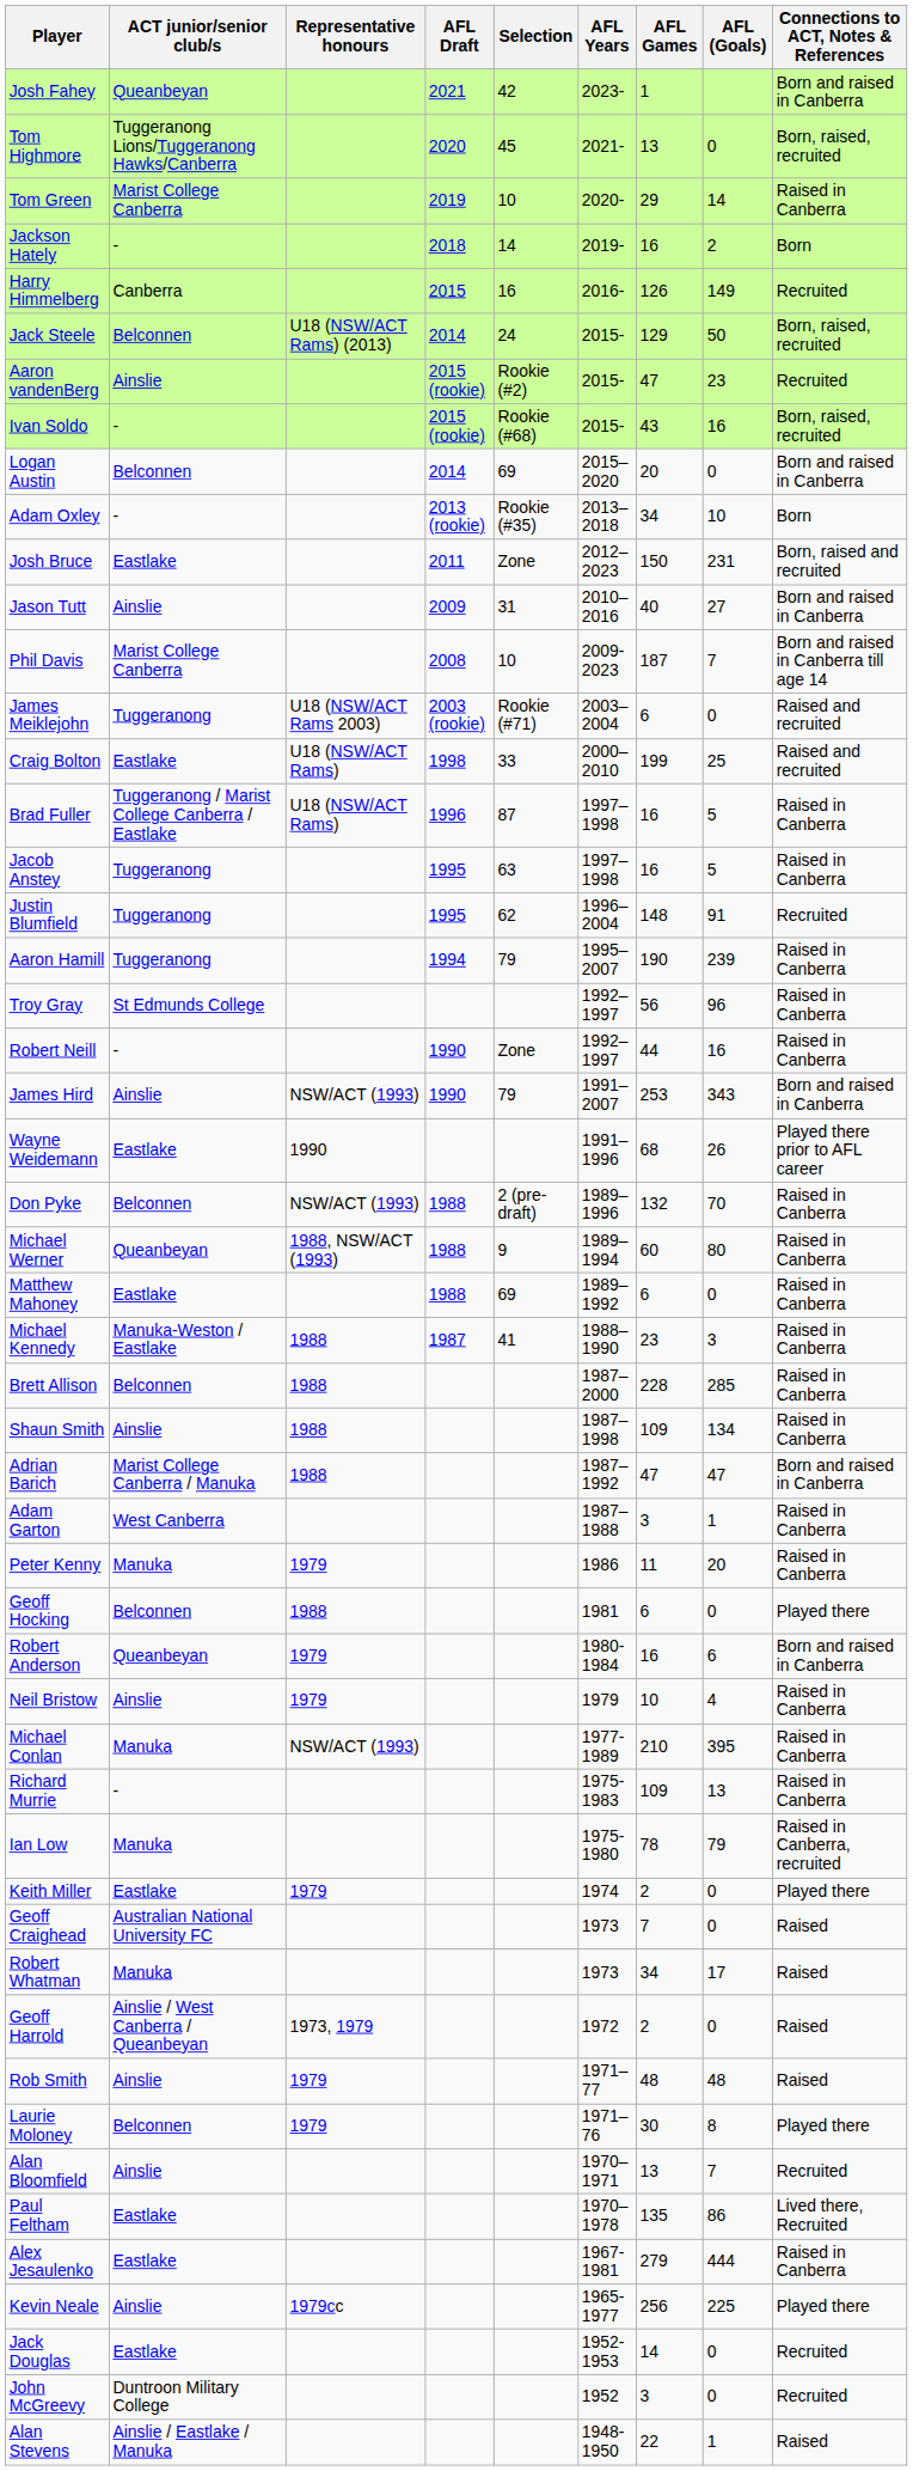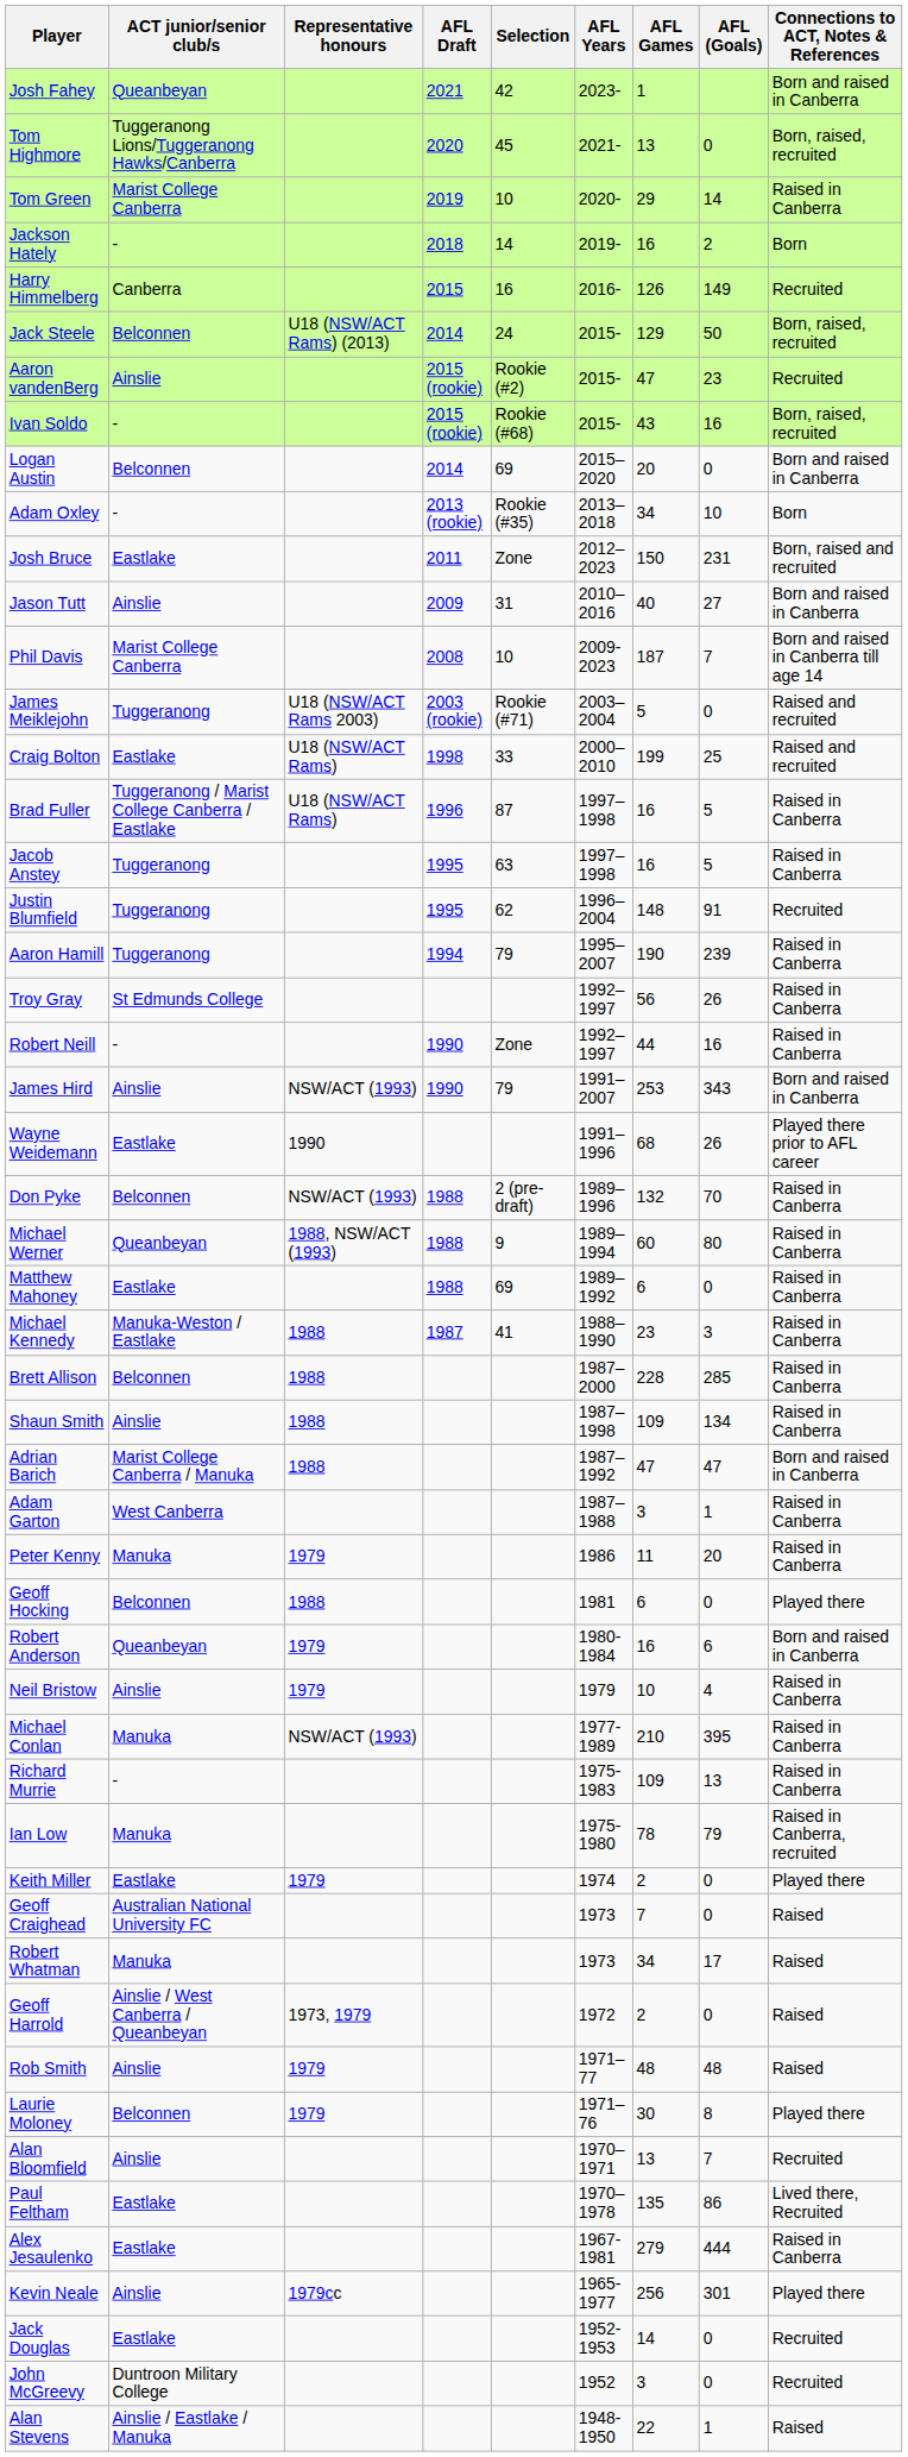 <table class="wikitable sortable">
 <tr>
 <th>Player</th>
 <th>ACT junior/senior club/s</th>
 <th>Representative honours</th>
 <th>AFL Draft</th>
 <th>Selection</th>
 <th>AFL Years</th>
 <th>AFL Games</th>
 <th>AFL (Goals)</th>
 <th>Connections to ACT, Notes & References</th>
 </tr>
 <tr bgcolor=#CCFF99>
 <td><a href='#'>Josh Fahey</a></td>
 <td><a href='#'>Queanbeyan</a></td>
 <td></td>
 <td><a href='#'>2021</a></td>
 <td>42</td>
 <td>2023-</td>
 <td>1</td>
 <td></td>
 <td>Born and raised in Canberra</td>
 </tr>
 <tr bgcolor=#CCFF99>
 <td><a href='#'>Tom Highmore</a></td>
 <td>Tuggeranong Lions/<a href='#'>Tuggeranong Hawks</a>/<a href='#'>Canberra</a></td>
 <td></td>
 <td><a href='#'>2020</a></td>
 <td>45</td>
 <td>2021-</td>
 <td>13</td>
 <td>0</td>
 <td>Born, raised, recruited</td>
 </tr>
 <tr bgcolor=#CCFF99>
 <td><a href='#'>Tom Green</a></td>
 <td><a href='#'>Marist College Canberra</a></td>
 <td></td>
 <td><a href='#'>2019</a></td>
 <td>10</td>
 <td>2020-</td>
 <td>29</td>
 <td>14</td>
 <td>Raised in Canberra</td>
 </tr>
 <tr bgcolor=#CCFF99>
 <td><a href='#'>Jackson Hately</a></td>
 <td>-</td>
 <td></td>
 <td><a href='#'>2018</a></td>
 <td>14</td>
 <td>2019-</td>
 <td>16</td>
 <td>2</td>
 <td>Born</td>
 </tr>
 <tr bgcolor=#CCFF99>
 <td><a href='#'>Harry Himmelberg</a></td>
 <td>Canberra</td>
 <td></td>
 <td><a href='#'>2015</a></td>
 <td>16</td>
 <td>2016-</td>
 <td>126</td>
 <td>149</td>
 <td>Recruited</td>
 </tr>
 <tr bgcolor=#CCFF99>
 <td><a href='#'>Jack Steele</a></td>
 <td><a href='#'>Belconnen</a></td>
 <td>U18 (<a href='#'>NSW/ACT Rams</a>) (2013)</td>
 <td><a href='#'>2014</a></td>
 <td>24</td>
 <td>2015-</td>
 <td>129</td>
 <td>50</td>
 <td>Born, raised, recruited</td>
 </tr>
 <tr bgcolor=#CCFF99>
 <td><a href='#'>Aaron vandenBerg</a></td>
 <td><a href='#'>Ainslie</a></td>
 <td></td>
 <td><a href='#'>2015 (rookie)</a></td>
 <td>Rookie (#2)</td>
 <td>2015-</td>
 <td>47</td>
 <td>23</td>
 <td>Recruited</td>
 </tr>
 <tr bgcolor=#CCFF99>
 <td><a href='#'>Ivan Soldo</a></td>
 <td>-</td>
 <td></td>
 <td><a href='#'>2015 (rookie)</a></td>
 <td>Rookie (#68)</td>
 <td>2015-</td>
 <td>43</td>
 <td>16</td>
 <td>Born, raised, recruited</td>
 </tr>
 <tr>
 <td><a href='#'>Logan Austin</a></td>
 <td><a href='#'>Belconnen</a></td>
 <td></td>
 <td><a href='#'>2014</a></td>
 <td>69</td>
 <td>2015–2020</td>
 <td>20</td>
 <td>0</td>
 <td>Born and raised in Canberra</td>
 </tr>
 <tr>
 <td><a href='#'>Adam Oxley</a></td>
 <td>-</td>
 <td></td>
 <td><a href='#'>2013 (rookie)</a></td>
 <td>Rookie (#35)</td>
 <td>2013–2018</td>
 <td>34</td>
 <td>10</td>
 <td>Born</td>
 </tr>
 <tr>
 <td><a href='#'>Josh Bruce</a></td>
 <td><a href='#'>Eastlake</a></td>
 <td></td>
 <td><a href='#'>2011</a></td>
 <td>Zone</td>
 <td>2012–2023</td>
 <td>150</td>
 <td>231</td>
 <td>Born, raised and recruited</td>
 </tr>
 <tr>
 <td><a href='#'>Jason Tutt</a></td>
 <td><a href='#'>Ainslie</a></td>
 <td></td>
 <td><a href='#'>2009</a></td>
 <td>31</td>
 <td>2010–2016</td>
 <td>40</td>
 <td>27</td>
 <td>Born and raised in Canberra</td>
 </tr>
 <tr>
 <td><a href='#'>Phil Davis</a></td>
 <td><a href='#'>Marist College Canberra</a></td>
 <td></td>
 <td><a href='#'>2008</a></td>
 <td>10</td>
 <td>2009-2023</td>
 <td>187</td>
 <td>7</td>
 <td>Born and raised in Canberra till age 14</td>
 </tr>
 <tr>
 <td><a href='#'>James Meiklejohn</a></td>
 <td><a href='#'>Tuggeranong</a></td>
 <td>U18 (<a href='#'>NSW/ACT Rams</a> 2003)</td>
 <td><a href='#'>2003 (rookie)</a></td>
 <td>Rookie (#71)</td>
 <td>2003–2004</td>
-<td>6</td>
+<td>5</td>
 <td>0</td>
 <td>Raised and recruited</td>
 </tr>
 <tr>
 <td><a href='#'>Craig Bolton</a></td>
 <td><a href='#'>Eastlake</a></td>
 <td>U18 (<a href='#'>NSW/ACT Rams</a>)</td>
 <td><a href='#'>1998</a></td>
 <td>33</td>
 <td>2000–2010</td>
 <td>199</td>
 <td>25</td>
 <td>Raised and recruited</td>
 </tr>
 <tr>
 <td><a href='#'>Brad Fuller</a></td>
 <td><a href='#'>Tuggeranong</a> / <a href='#'>Marist College Canberra</a> / <a href='#'>Eastlake</a></td>
 <td>U18 (<a href='#'>NSW/ACT Rams</a>)</td>
 <td><a href='#'>1996</a></td>
 <td>87</td>
 <td>1997–1998</td>
 <td>16</td>
 <td>5</td>
 <td>Raised in Canberra</td>
 </tr>
 <tr>
 <td><a href='#'>Jacob Anstey</a></td>
 <td><a href='#'>Tuggeranong</a></td>
 <td></td>
 <td><a href='#'>1995</a></td>
 <td>63</td>
 <td>1997–1998</td>
 <td>16</td>
 <td>5</td>
 <td>Raised in Canberra</td>
 </tr>
 <tr>
 <td><a href='#'>Justin Blumfield</a></td>
 <td><a href='#'>Tuggeranong</a></td>
 <td></td>
 <td><a href='#'>1995</a></td>
 <td>62</td>
 <td>1996–2004</td>
 <td>148</td>
 <td>91</td>
 <td>Recruited</td>
 </tr>
 <tr>
 <td><a href='#'>Aaron Hamill</a></td>
 <td><a href='#'>Tuggeranong</a></td>
 <td></td>
 <td><a href='#'>1994</a></td>
 <td>79</td>
 <td>1995–2007</td>
 <td>190</td>
 <td>239</td>
 <td>Raised in Canberra</td>
 </tr>
 <tr>
 <td><a href='#'>Troy Gray</a></td>
 <td><a href='#'>St Edmunds College</a></td>
 <td></td>
 <td></td>
 <td></td>
 <td>1992–1997</td>
 <td>56</td>
-<td>96</td>
+<td>26</td>
 <td>Raised in Canberra</td>
 </tr>
 <tr>
 <td><a href='#'>Robert Neill</a></td>
 <td>-</td>
 <td></td>
 <td><a href='#'>1990</a></td>
 <td>Zone</td>
 <td>1992–1997</td>
 <td>44</td>
 <td>16</td>
 <td>Raised in Canberra</td>
 </tr>
 <tr>
 <td><a href='#'>James Hird</a></td>
 <td><a href='#'>Ainslie</a></td>
 <td>NSW/ACT (<a href='#'>1993</a>)</td>
 <td><a href='#'>1990</a></td>
 <td>79</td>
 <td>1991–2007</td>
 <td>253</td>
 <td>343</td>
 <td>Born and raised in Canberra</td>
 </tr>
 <tr>
 <td><a href='#'>Wayne Weidemann</a></td>
 <td><a href='#'>Eastlake</a></td>
 <td>1990</td>
 <td></td>
 <td></td>
 <td>1991–1996</td>
 <td>68</td>
 <td>26</td>
 <td>Played there prior to AFL career</td>
 </tr>
 <tr>
 <td><a href='#'>Don Pyke</a></td>
 <td><a href='#'>Belconnen</a></td>
 <td>NSW/ACT (<a href='#'>1993</a>)</td>
 <td><a href='#'>1988</a></td>
 <td>2 (pre-draft)</td>
 <td>1989–1996</td>
 <td>132</td>
 <td>70</td>
 <td>Raised in Canberra</td>
 </tr>
 <tr>
 <td><a href='#'>Michael Werner</a></td>
 <td><a href='#'>Queanbeyan</a></td>
 <td><a href='#'>1988</a>, NSW/ACT (<a href='#'>1993</a>)</td>
 <td><a href='#'>1988</a></td>
 <td>9</td>
 <td>1989–1994</td>
 <td>60</td>
 <td>80</td>
 <td>Raised in Canberra</td>
 </tr>
 <tr>
 <td><a href='#'>Matthew Mahoney</a></td>
 <td><a href='#'>Eastlake</a></td>
 <td></td>
 <td><a href='#'>1988</a></td>
 <td>69</td>
 <td>1989–1992</td>
 <td>6</td>
 <td>0</td>
 <td>Raised in Canberra</td>
 </tr>
 <tr>
 <td><a href='#'>Michael Kennedy</a></td>
 <td><a href='#'>Manuka-Weston</a> / <a href='#'>Eastlake</a></td>
 <td><a href='#'>1988</a></td>
 <td><a href='#'>1987</a></td>
 <td>41</td>
 <td>1988–1990</td>
 <td>23</td>
 <td>3</td>
 <td>Raised in Canberra</td>
 </tr>
 <tr>
 <td><a href='#'>Brett Allison</a></td>
 <td><a href='#'>Belconnen</a></td>
 <td><a href='#'>1988</a></td>
 <td></td>
 <td></td>
 <td>1987–2000</td>
 <td>228</td>
 <td>285</td>
 <td>Raised in Canberra</td>
 </tr>
 <tr>
 <td><a href='#'>Shaun Smith</a></td>
 <td><a href='#'>Ainslie</a></td>
 <td><a href='#'>1988</a></td>
 <td></td>
 <td></td>
 <td>1987–1998</td>
 <td>109</td>
 <td>134</td>
 <td>Raised in Canberra</td>
 </tr>
 <tr>
 <td><a href='#'>Adrian Barich</a></td>
 <td><a href='#'>Marist College Canberra</a> / <a href='#'>Manuka</a></td>
 <td><a href='#'>1988</a></td>
 <td></td>
 <td></td>
 <td>1987–1992</td>
 <td>47</td>
 <td>47</td>
 <td>Born and raised in Canberra</td>
 </tr>
 <tr>
 <td><a href='#'>Adam Garton</a></td>
 <td><a href='#'>West Canberra</a></td>
 <td></td>
 <td></td>
 <td></td>
 <td>1987–1988</td>
 <td>3</td>
 <td>1</td>
 <td>Raised in Canberra</td>
 </tr>
 <tr>
 <td><a href='#'>Peter Kenny</a></td>
 <td><a href='#'>Manuka</a></td>
 <td><a href='#'>1979</a></td>
 <td></td>
 <td></td>
 <td>1986</td>
 <td>11</td>
 <td>20</td>
 <td>Raised in Canberra</td>
 </tr>
 <tr>
 <td><a href='#'>Geoff Hocking</a></td>
 <td><a href='#'>Belconnen</a></td>
 <td><a href='#'>1988</a></td>
 <td></td>
 <td></td>
 <td>1981</td>
 <td>6</td>
 <td>0</td>
 <td>Played there</td>
 </tr>
 <tr>
 <td><a href='#'>Robert Anderson</a></td>
 <td><a href='#'>Queanbeyan</a></td>
 <td><a href='#'>1979</a></td>
 <td></td>
 <td></td>
 <td>1980-1984</td>
 <td>16</td>
 <td>6</td>
 <td>Born and raised in Canberra</td>
 </tr>
 <tr>
 <td><a href='#'>Neil Bristow</a></td>
 <td><a href='#'>Ainslie</a></td>
 <td><a href='#'>1979</a></td>
 <td></td>
 <td></td>
 <td>1979</td>
 <td>10</td>
 <td>4</td>
 <td>Raised in Canberra</td>
 </tr>
 <tr>
 <td><a href='#'>Michael Conlan</a></td>
 <td><a href='#'>Manuka</a></td>
 <td>NSW/ACT (<a href='#'>1993</a>)</td>
 <td></td>
 <td></td>
 <td>1977-1989</td>
 <td>210</td>
 <td>395</td>
 <td>Raised in Canberra</td>
 </tr>
 <tr>
 <td><a href='#'>Richard Murrie</a></td>
 <td>-</td>
 <td></td>
 <td></td>
 <td></td>
 <td>1975-1983</td>
 <td>109</td>
 <td>13</td>
 <td>Raised in Canberra</td>
 </tr>
 <tr>
 <td><a href='#'>Ian Low</a></td>
 <td><a href='#'>Manuka</a></td>
 <td></td>
 <td></td>
 <td></td>
 <td>1975-1980</td>
 <td>78</td>
 <td>79</td>
 <td>Raised in Canberra, recruited</td>
 </tr>
 <tr>
 <td><a href='#'>Keith Miller</a></td>
 <td><a href='#'>Eastlake</a></td>
 <td><a href='#'>1979</a></td>
 <td></td>
 <td></td>
 <td>1974</td>
 <td>2</td>
 <td>0</td>
 <td>Played there</td>
 </tr>
 <tr>
 <td><a href='#'>Geoff Craighead</a></td>
 <td><a href='#'>Australian National University FC</a></td>
 <td></td>
 <td></td>
 <td></td>
 <td>1973</td>
 <td>7</td>
 <td>0</td>
 <td>Raised</td>
 </tr>
 <tr>
 <td><a href='#'>Robert Whatman</a></td>
 <td><a href='#'>Manuka</a></td>
 <td></td>
 <td></td>
 <td></td>
 <td>1973</td>
 <td>34</td>
 <td>17</td>
 <td>Raised</td>
 </tr>
 <tr>
 <td><a href='#'>Geoff Harrold</a></td>
 <td><a href='#'>Ainslie</a> / <a href='#'>West Canberra</a> / <a href='#'>Queanbeyan</a></td>
 <td>1973, <a href='#'>1979</a></td>
 <td></td>
 <td></td>
 <td>1972</td>
 <td>2</td>
 <td>0</td>
 <td>Raised</td>
 </tr>
 <tr>
 <td><a href='#'>Rob Smith</a></td>
 <td><a href='#'>Ainslie</a></td>
 <td><a href='#'>1979</a></td>
 <td></td>
 <td></td>
 <td>1971–77</td>
 <td>48</td>
 <td>48</td>
 <td>Raised</td>
 </tr>
 <tr>
 <td><a href='#'>Laurie Moloney</a></td>
 <td><a href='#'>Belconnen</a></td>
 <td><a href='#'>1979</a></td>
 <td></td>
 <td></td>
 <td>1971–76</td>
 <td>30</td>
 <td>8</td>
 <td>Played there</td>
 </tr>
 <tr>
 <td><a href='#'>Alan Bloomfield</a></td>
 <td><a href='#'>Ainslie</a></td>
 <td></td>
 <td></td>
 <td></td>
 <td>1970–1971</td>
 <td>13</td>
 <td>7</td>
 <td>Recruited</td>
 </tr>
 <tr>
 <td><a href='#'>Paul Feltham</a></td>
 <td><a href='#'>Eastlake</a></td>
 <td></td>
 <td></td>
 <td></td>
 <td>1970–1978</td>
 <td>135</td>
 <td>86</td>
 <td>Lived there, Recruited</td>
 </tr>
 <tr>
 <td><a href='#'>Alex Jesaulenko</a></td>
 <td><a href='#'>Eastlake</a></td>
 <td></td>
 <td></td>
 <td></td>
 <td>1967-1981</td>
 <td>279</td>
 <td>444</td>
 <td>Raised in Canberra</td>
 </tr>
 <tr>
 <td><a href='#'>Kevin Neale</a></td>
 <td><a href='#'>Ainslie</a></td>
 <td><a href='#'>1979c</a>c</td>
 <td></td>
 <td></td>
 <td>1965-1977</td>
 <td>256</td>
-<td>225</td>
+<td>301</td>
 <td>Played there</td>
 </tr>
 <tr>
 <td><a href='#'>Jack Douglas</a></td>
 <td><a href='#'>Eastlake</a></td>
 <td></td>
 <td></td>
 <td></td>
 <td>1952-1953</td>
 <td>14</td>
 <td>0</td>
 <td>Recruited</td>
 </tr>
 <tr>
 <td><a href='#'>John McGreevy</a></td>
 <td>Duntroon Military College</td>
 <td></td>
 <td></td>
 <td></td>
 <td>1952</td>
 <td>3</td>
 <td>0</td>
 <td>Recruited</td>
 </tr>
 <tr>
 <td><a href='#'>Alan Stevens</a></td>
 <td><a href='#'>Ainslie</a> / <a href='#'>Eastlake</a> / <a href='#'>Manuka</a></td>
 <td></td>
 <td></td>
 <td></td>
 <td>1948-1950</td>
 <td>22</td>
 <td>1</td>
 <td>Raised</td>
 </tr>
 </table>
